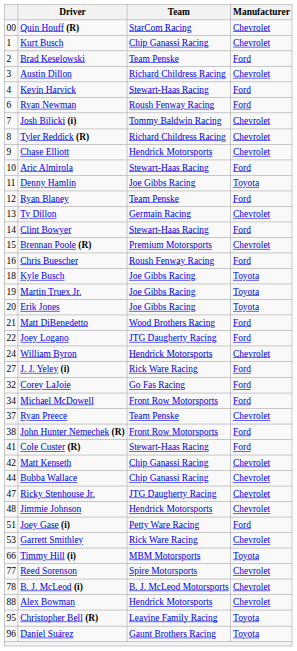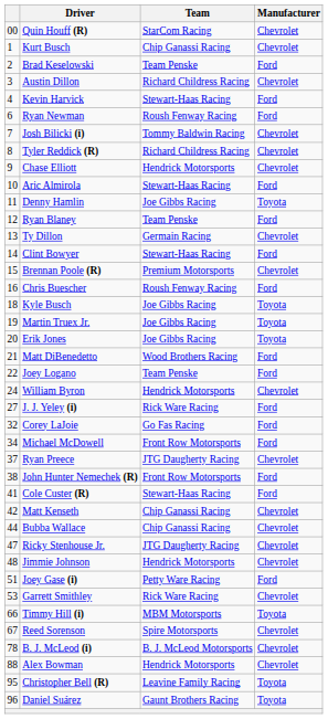 <table class="wikitable" style="font-size:95%">
 <tr>
 <th></th>
 <th>Driver</th>
 <th>Team</th>
 <th>Manufacturer</th>
 </tr>
 <tr>
 <td>00</td>
 <td><a href='#'>Quin Houff</a> <strong>(R)</strong></td>
 <td><a href='#'>StarCom Racing</a></td>
 <td><a href='#'>Chevrolet</a></td>
 </tr>
 <tr>
 <td>1</td>
 <td><a href='#'>Kurt Busch</a></td>
 <td><a href='#'>Chip Ganassi Racing</a></td>
 <td><a href='#'>Chevrolet</a></td>
 </tr>
 <tr>
 <td>2</td>
 <td><a href='#'>Brad Keselowski</a></td>
 <td><a href='#'>Team Penske</a></td>
 <td><a href='#'>Ford</a></td>
 </tr>
 <tr>
 <td>3</td>
 <td><a href='#'>Austin Dillon</a></td>
 <td><a href='#'>Richard Childress Racing</a></td>
 <td><a href='#'>Chevrolet</a></td>
 </tr>
 <tr>
 <td>4</td>
 <td><a href='#'>Kevin Harvick</a></td>
 <td><a href='#'>Stewart-Haas Racing</a></td>
 <td><a href='#'>Ford</a></td>
 </tr>
 <tr>
 <td>6</td>
 <td><a href='#'>Ryan Newman</a></td>
 <td><a href='#'>Roush Fenway Racing</a></td>
 <td><a href='#'>Ford</a></td>
 </tr>
 <tr>
 <td>7</td>
 <td><a href='#'>Josh Bilicki</a> <strong>(i)</strong></td>
 <td><a href='#'>Tommy Baldwin Racing</a></td>
 <td><a href='#'>Chevrolet</a></td>
 </tr>
 <tr>
 <td>8</td>
 <td><a href='#'>Tyler Reddick</a> <strong>(R)</strong></td>
 <td><a href='#'>Richard Childress Racing</a></td>
 <td><a href='#'>Chevrolet</a></td>
 </tr>
 <tr>
 <td>9</td>
 <td><a href='#'>Chase Elliott</a></td>
 <td><a href='#'>Hendrick Motorsports</a></td>
 <td><a href='#'>Chevrolet</a></td>
 </tr>
 <tr>
 <td>10</td>
 <td><a href='#'>Aric Almirola</a></td>
 <td><a href='#'>Stewart-Haas Racing</a></td>
 <td><a href='#'>Ford</a></td>
 </tr>
 <tr>
 <td>11</td>
 <td><a href='#'>Denny Hamlin</a></td>
 <td><a href='#'>Joe Gibbs Racing</a></td>
 <td><a href='#'>Toyota</a></td>
 </tr>
 <tr>
 <td>12</td>
 <td><a href='#'>Ryan Blaney</a></td>
 <td><a href='#'>Team Penske</a></td>
 <td><a href='#'>Ford</a></td>
 </tr>
 <tr>
 <td>13</td>
 <td><a href='#'>Ty Dillon</a></td>
 <td><a href='#'>Germain Racing</a></td>
 <td><a href='#'>Chevrolet</a></td>
 </tr>
 <tr>
 <td>14</td>
 <td><a href='#'>Clint Bowyer</a></td>
 <td><a href='#'>Stewart-Haas Racing</a></td>
 <td><a href='#'>Ford</a></td>
 </tr>
 <tr>
 <td>15</td>
 <td><a href='#'>Brennan Poole</a> <strong>(R)</strong></td>
 <td><a href='#'>Premium Motorsports</a></td>
 <td><a href='#'>Chevrolet</a></td>
 </tr>
 <tr>
 <td>16</td>
 <td><a href='#'>Chris Buescher</a></td>
 <td><a href='#'>Roush Fenway Racing</a></td>
 <td><a href='#'>Ford</a></td>
 </tr>
 <tr>
 <td>18</td>
 <td><a href='#'>Kyle Busch</a></td>
 <td><a href='#'>Joe Gibbs Racing</a></td>
 <td><a href='#'>Toyota</a></td>
 </tr>
 <tr>
 <td>19</td>
 <td><a href='#'>Martin Truex Jr.</a></td>
 <td><a href='#'>Joe Gibbs Racing</a></td>
 <td><a href='#'>Toyota</a></td>
 </tr>
 <tr>
 <td>20</td>
 <td><a href='#'>Erik Jones</a></td>
 <td><a href='#'>Joe Gibbs Racing</a></td>
 <td><a href='#'>Toyota</a></td>
 </tr>
 <tr>
 <td>21</td>
 <td><a href='#'>Matt DiBenedetto</a></td>
 <td><a href='#'>Wood Brothers Racing</a></td>
 <td><a href='#'>Ford</a></td>
 </tr>
 <tr>
 <td>22</td>
 <td><a href='#'>Joey Logano</a></td>
-<td><a href='#'>JTG Daugherty Racing</a></td>
+<td><a href='#'>Team Penske</a></td>
 <td><a href='#'>Ford</a></td>
 </tr>
 <tr>
 <td>24</td>
 <td><a href='#'>William Byron</a></td>
 <td><a href='#'>Hendrick Motorsports</a></td>
 <td><a href='#'>Chevrolet</a></td>
 </tr>
 <tr>
 <td>27</td>
 <td><a href='#'>J. J. Yeley</a> <strong>(i)</strong></td>
 <td><a href='#'>Rick Ware Racing</a></td>
 <td><a href='#'>Ford</a></td>
 </tr>
 <tr>
 <td>32</td>
 <td><a href='#'>Corey LaJoie</a></td>
 <td><a href='#'>Go Fas Racing</a></td>
 <td><a href='#'>Ford</a></td>
 </tr>
 <tr>
 <td>34</td>
 <td><a href='#'>Michael McDowell</a></td>
 <td><a href='#'>Front Row Motorsports</a></td>
 <td><a href='#'>Ford</a></td>
 </tr>
 <tr>
 <td>37</td>
 <td><a href='#'>Ryan Preece</a></td>
-<td><a href='#'>Team Penske</a></td>
+<td><a href='#'>JTG Daugherty Racing</a></td>
 <td><a href='#'>Chevrolet</a></td>
 </tr>
 <tr>
 <td>38</td>
 <td><a href='#'>John Hunter Nemechek</a> <strong>(R)</strong></td>
 <td><a href='#'>Front Row Motorsports</a></td>
 <td><a href='#'>Ford</a></td>
 </tr>
 <tr>
 <td>41</td>
 <td><a href='#'>Cole Custer</a> <strong>(R)</strong></td>
 <td><a href='#'>Stewart-Haas Racing</a></td>
 <td><a href='#'>Ford</a></td>
 </tr>
 <tr>
 <td>42</td>
 <td><a href='#'>Matt Kenseth</a></td>
 <td><a href='#'>Chip Ganassi Racing</a></td>
 <td><a href='#'>Chevrolet</a></td>
 </tr>
 <tr>
 <td>44</td>
 <td><a href='#'>Bubba Wallace</a></td>
 <td><a href='#'>Chip Ganassi Racing</a></td>
 <td><a href='#'>Chevrolet</a></td>
 </tr>
 <tr>
 <td>47</td>
 <td><a href='#'>Ricky Stenhouse Jr.</a></td>
 <td><a href='#'>JTG Daugherty Racing</a></td>
 <td><a href='#'>Chevrolet</a></td>
 </tr>
 <tr>
 <td>48</td>
 <td><a href='#'>Jimmie Johnson</a></td>
 <td><a href='#'>Hendrick Motorsports</a></td>
 <td><a href='#'>Chevrolet</a></td>
 </tr>
 <tr>
 <td>51</td>
 <td><a href='#'>Joey Gase</a> <strong>(i)</strong></td>
 <td><a href='#'>Petty Ware Racing</a></td>
 <td><a href='#'>Ford</a></td>
 </tr>
 <tr>
 <td>53</td>
 <td><a href='#'>Garrett Smithley</a></td>
 <td><a href='#'>Rick Ware Racing</a></td>
 <td><a href='#'>Chevrolet</a></td>
 </tr>
 <tr>
 <td>66</td>
 <td><a href='#'>Timmy Hill</a> <strong>(i)</strong></td>
 <td><a href='#'>MBM Motorsports</a></td>
 <td><a href='#'>Toyota</a></td>
 </tr>
 <tr>
-<td>77</td>
+<td>67</td>
 <td><a href='#'>Reed Sorenson</a></td>
 <td><a href='#'>Spire Motorsports</a></td>
 <td><a href='#'>Chevrolet</a></td>
 </tr>
 <tr>
 <td>78</td>
 <td><a href='#'>B. J. McLeod</a> <strong>(i)</strong></td>
 <td><a href='#'>B. J. McLeod Motorsports</a></td>
 <td><a href='#'>Chevrolet</a></td>
 </tr>
 <tr>
 <td>88</td>
 <td><a href='#'>Alex Bowman</a></td>
 <td><a href='#'>Hendrick Motorsports</a></td>
 <td><a href='#'>Chevrolet</a></td>
 </tr>
 <tr>
 <td>95</td>
 <td><a href='#'>Christopher Bell</a> <strong>(R)</strong></td>
 <td><a href='#'>Leavine Family Racing</a></td>
 <td><a href='#'>Toyota</a></td>
 </tr>
 <tr>
 <td>96</td>
 <td><a href='#'>Daniel Suárez</a></td>
 <td><a href='#'>Gaunt Brothers Racing</a></td>
 <td><a href='#'>Toyota</a></td>
 </tr>
 <tr>
 <th colspan="4"></th>
 </tr>
 </table>
